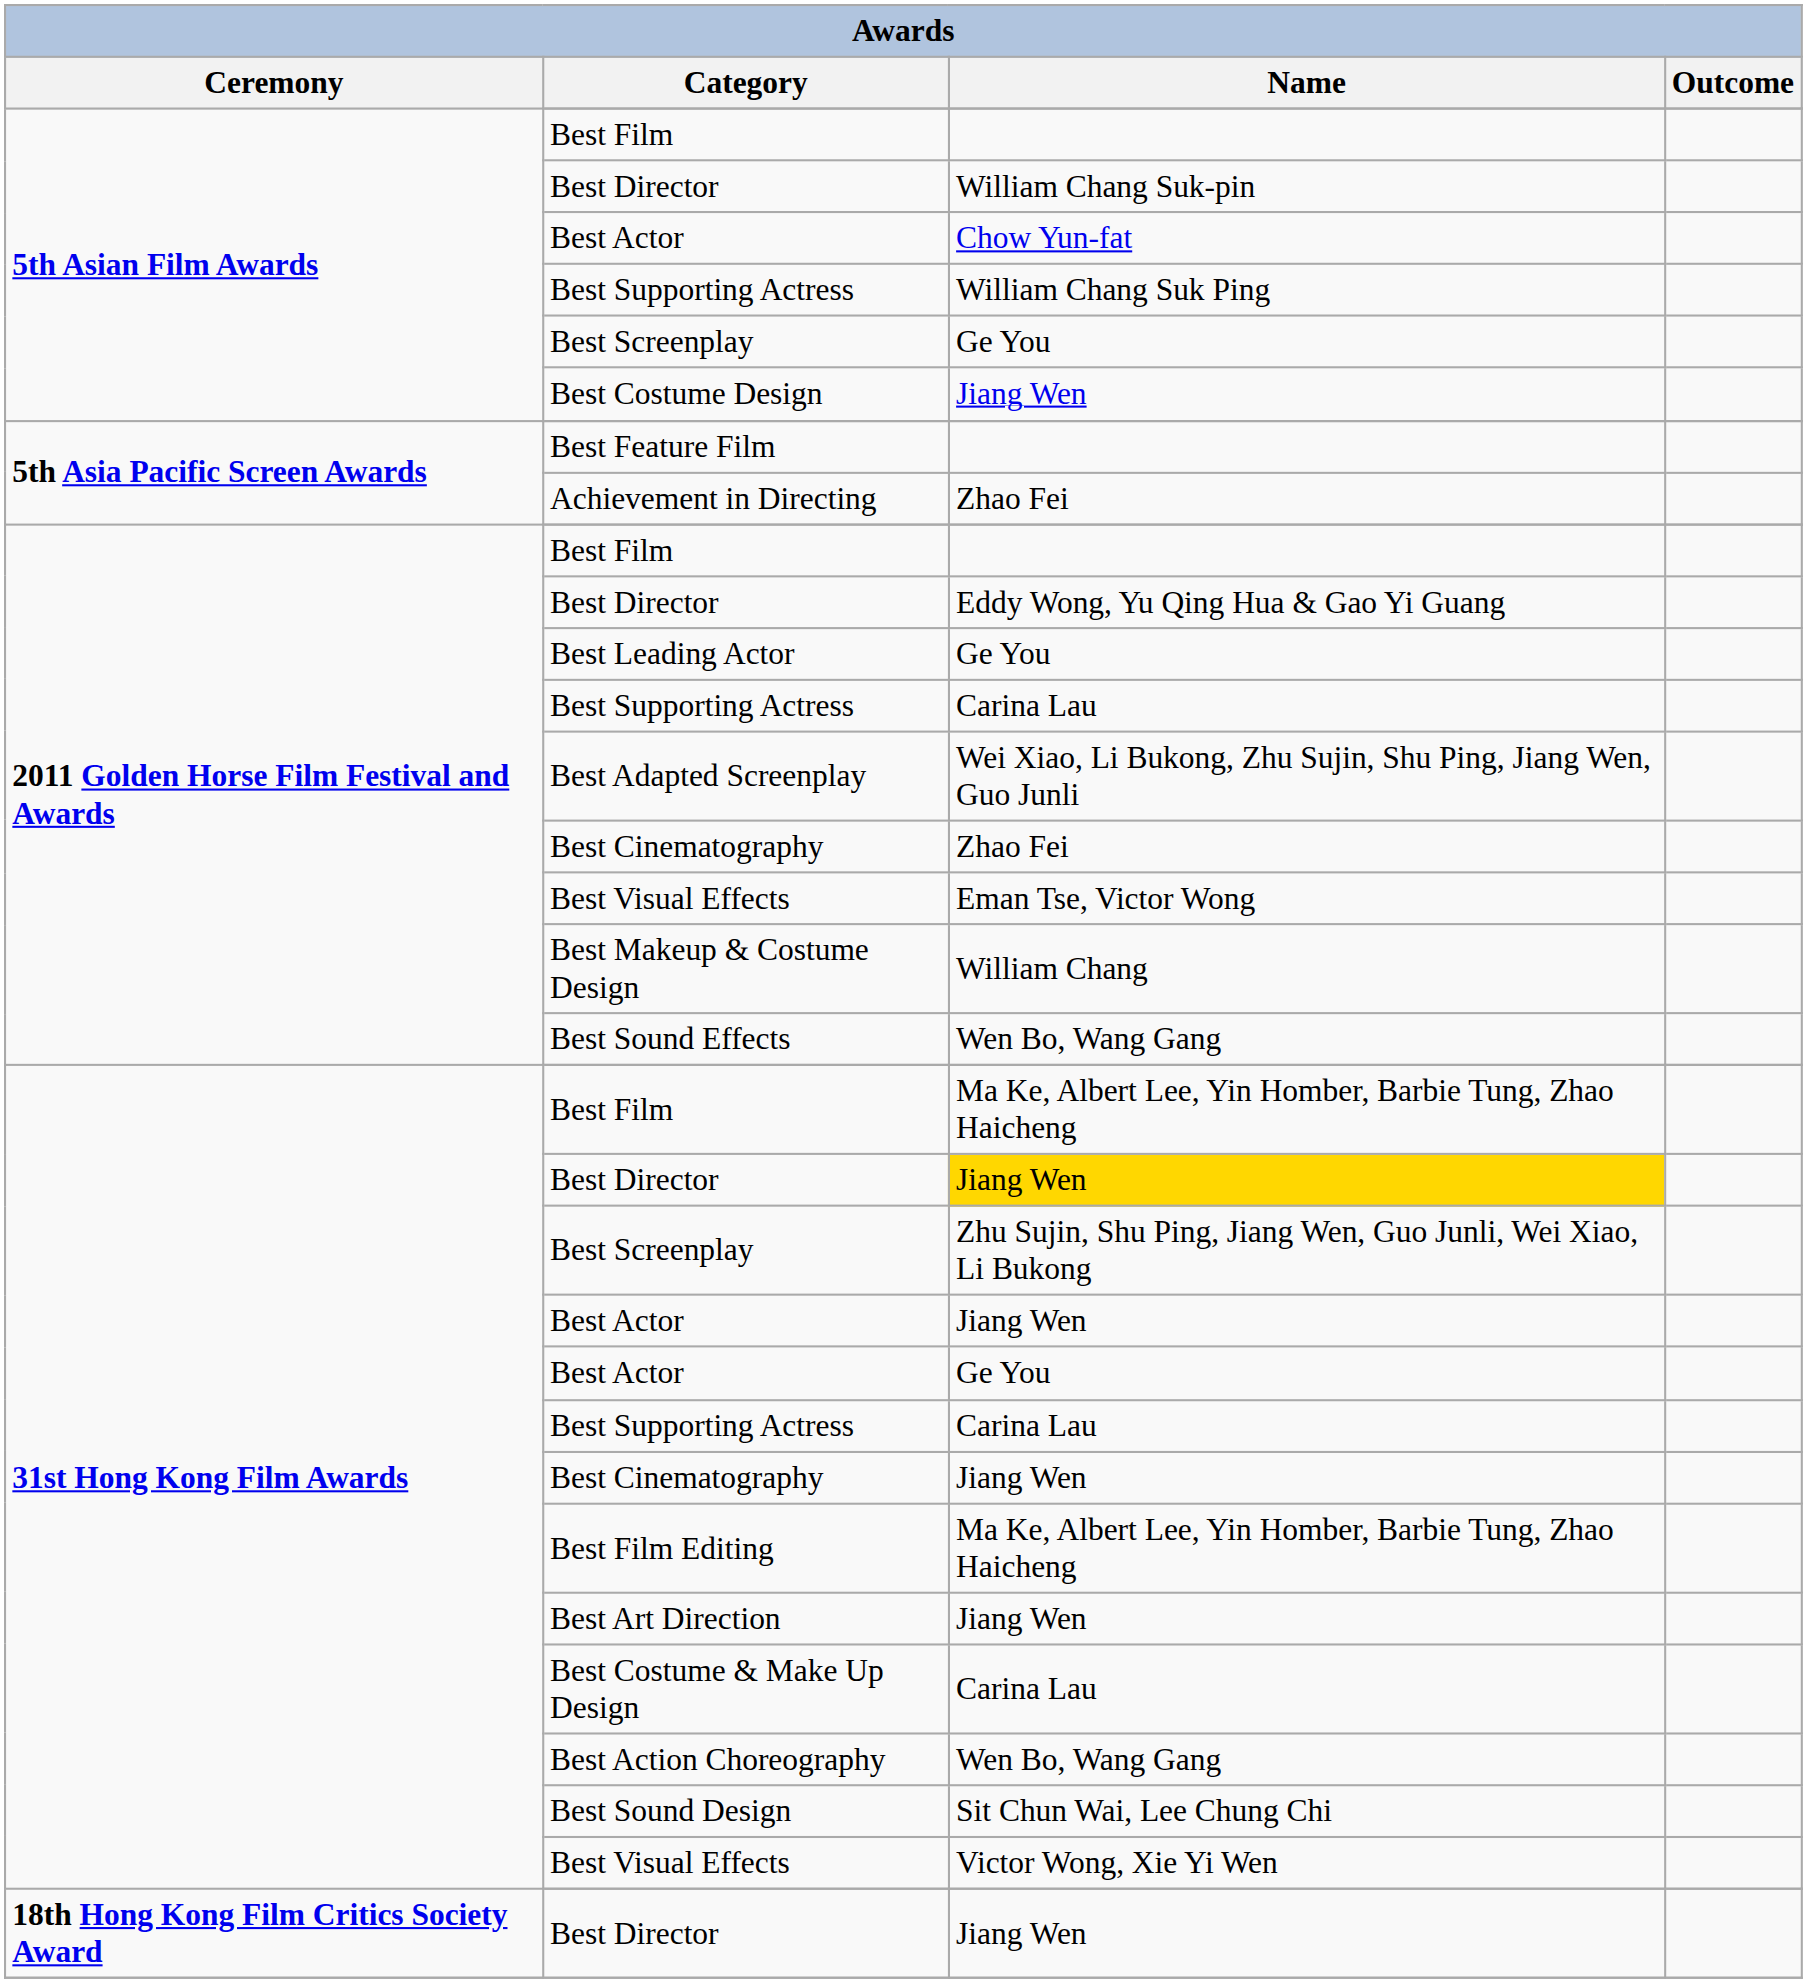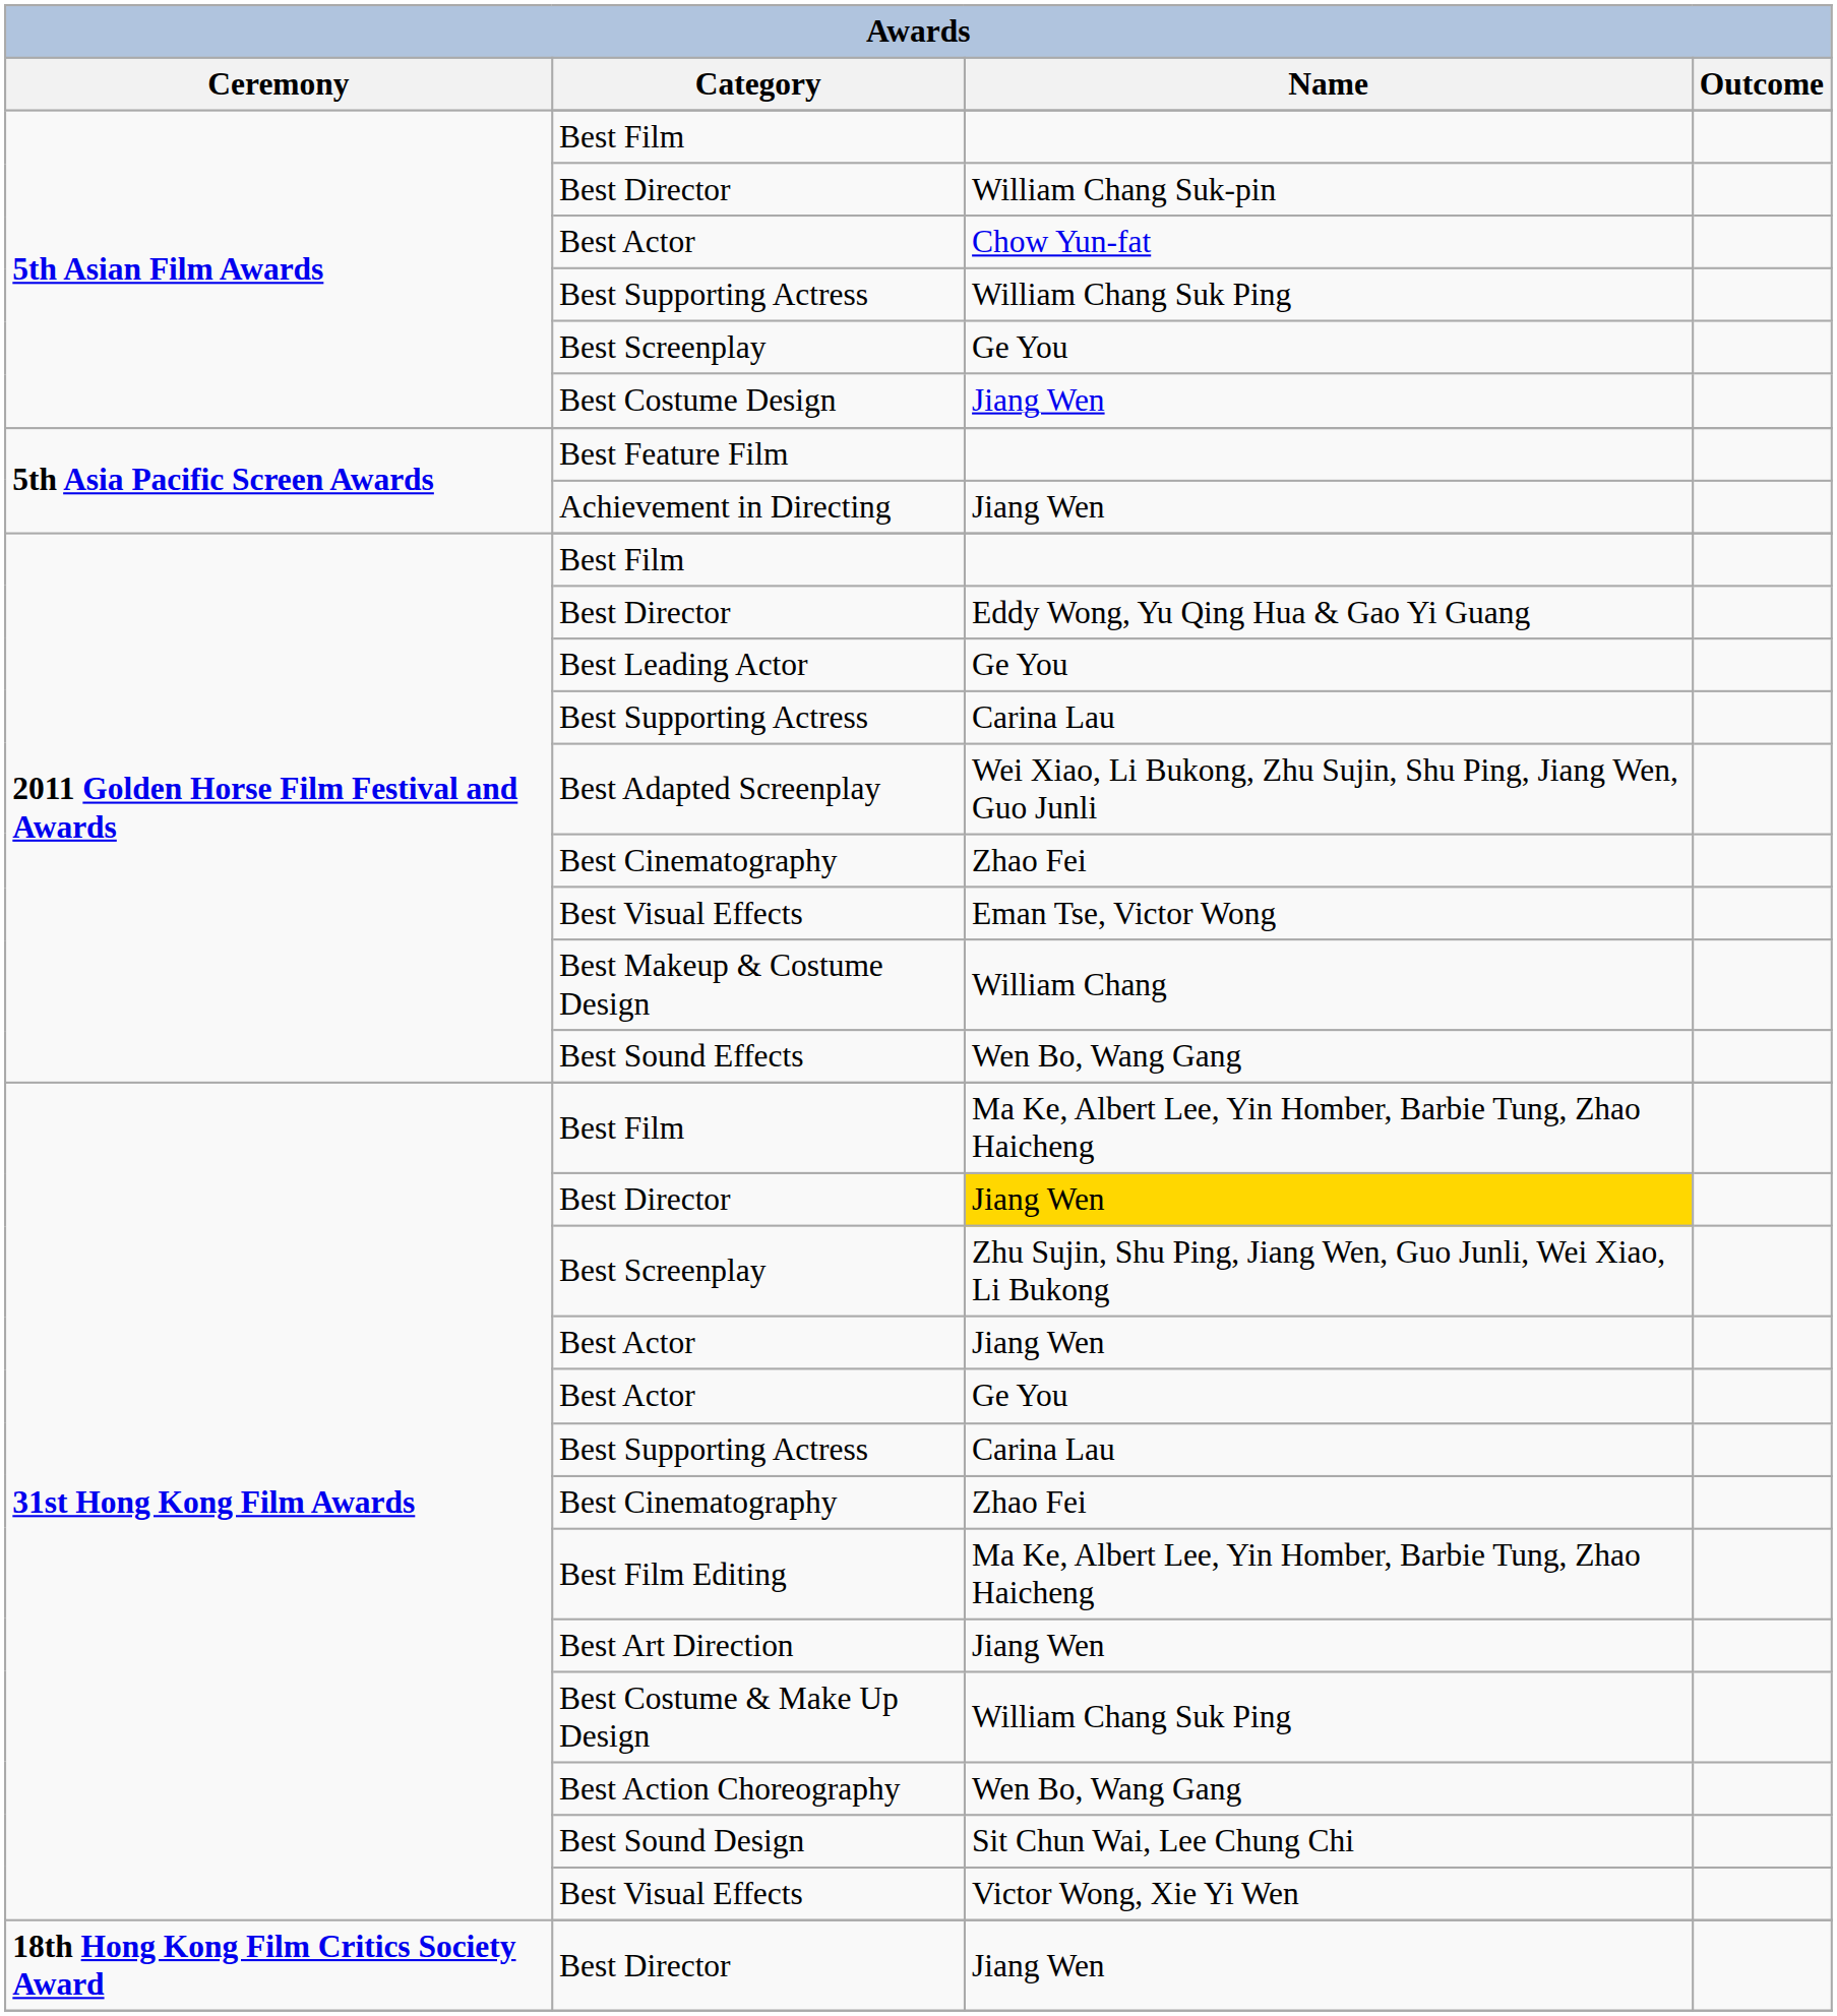 <table class="wikitable" style="font-size:95%">
 <tr style="background:#ccc; text-align:center;">
 <th colspan="5" style="background: LightSteelBlue;">Awards</th>
 </tr>
 <tr style="background:#ccc; text-align:center;">
 <th>Ceremony</th>
 <th>Category</th>
 <th>Name</th>
 <th>Outcome</th>
 </tr>
 <tr>
 <td rowspan=7><strong><a href='#'>5th Asian Film Awards</a></strong></td>
 </tr>
 <tr>
 <td>Best Film</td>
 <td></td>
 <td></td>
 </tr>
 <tr>
 <td>Best Director</td>
 <td>William Chang Suk-pin</td>
 <td></td>
 </tr>
 <tr>
 <td>Best Actor</td>
 <td><a href='#'>Chow Yun-fat</a></td>
 <td></td>
 </tr>
 <tr>
 <td>Best Supporting Actress</td>
 <td>William Chang Suk Ping</td>
 <td></td>
 </tr>
 <tr>
 <td>Best Screenplay</td>
 <td>Ge You</td>
 <td></td>
 </tr>
 <tr>
 <td>Best Costume Design</td>
 <td><a href='#'>Jiang Wen</a></td>
 <td></td>
 </tr>
 <tr>
 <td rowspan=3><strong>5th <a href='#'>Asia Pacific Screen Awards</a></strong></td>
 </tr>
 <tr>
 <td>Best Feature Film</td>
 <td></td>
 <td></td>
 </tr>
 <tr>
 <td>Achievement in Directing</td>
-<td>Zhao Fei</td>
+<td>Jiang Wen</td>
 <td></td>
 </tr>
 <tr>
 <td rowspan=10><strong>2011 <a href='#'>Golden Horse Film Festival and Awards</a></strong></td>
 </tr>
 <tr>
 <td>Best Film</td>
 <td></td>
 <td></td>
 </tr>
 <tr>
 <td>Best Director</td>
 <td>Eddy Wong, Yu Qing Hua & Gao Yi Guang</td>
 <td></td>
 </tr>
 <tr>
 <td>Best Leading Actor</td>
 <td>Ge You</td>
 <td></td>
 </tr>
 <tr>
 <td>Best Supporting Actress</td>
 <td>Carina Lau</td>
 <td></td>
 </tr>
 <tr>
 <td>Best Adapted Screenplay</td>
 <td>Wei Xiao, Li Bukong, Zhu Sujin, Shu Ping, Jiang Wen, Guo Junli</td>
 <td></td>
 </tr>
 <tr>
 <td>Best Cinematography</td>
 <td>Zhao Fei</td>
 <td></td>
 </tr>
 <tr>
 <td>Best Visual Effects</td>
 <td>Eman Tse, Victor Wong</td>
 <td></td>
 </tr>
 <tr>
 <td>Best Makeup & Costume Design</td>
 <td>William Chang</td>
 <td></td>
 </tr>
 <tr>
 <td>Best Sound Effects</td>
 <td>Wen Bo, Wang Gang</td>
 <td></td>
 </tr>
 <tr>
 <td rowspan=14><strong><a href='#'>31st Hong Kong Film Awards</a></strong></td>
 </tr>
 <tr>
 <td>Best Film</td>
 <td>Ma Ke, Albert Lee, Yin Homber, Barbie Tung, Zhao Haicheng</td>
 <td></td>
 </tr>
 <tr>
 <td>Best Director</td>
 <td style="background: gold;">Jiang Wen</td>
 <td></td>
 </tr>
 <tr>
 <td>Best Screenplay</td>
 <td>Zhu Sujin, Shu Ping, Jiang Wen, Guo Junli, Wei Xiao, Li Bukong</td>
 <td></td>
 </tr>
 <tr>
 <td>Best Actor</td>
 <td>Jiang Wen</td>
 <td></td>
 </tr>
 <tr>
 <td>Best Actor</td>
 <td>Ge You</td>
 <td></td>
 </tr>
 <tr>
 <td>Best Supporting Actress</td>
 <td>Carina Lau</td>
 <td></td>
 </tr>
 <tr>
 <td>Best Cinematography</td>
-<td>Jiang Wen</td>
+<td>Zhao Fei</td>
 <td></td>
 </tr>
 <tr>
 <td>Best Film Editing</td>
 <td>Ma Ke, Albert Lee, Yin Homber, Barbie Tung, Zhao Haicheng</td>
 <td></td>
 </tr>
 <tr>
 <td>Best Art Direction</td>
 <td>Jiang Wen</td>
 <td></td>
 </tr>
 <tr>
 <td>Best Costume & Make Up Design</td>
-<td>Carina Lau</td>
+<td>William Chang Suk Ping</td>
 <td></td>
 </tr>
 <tr>
 <td>Best Action Choreography</td>
 <td>Wen Bo, Wang Gang</td>
 <td></td>
 </tr>
 <tr>
 <td>Best Sound Design</td>
 <td>Sit Chun Wai, Lee Chung Chi</td>
 <td></td>
 </tr>
 <tr>
 <td>Best Visual Effects</td>
 <td>Victor Wong, Xie Yi Wen</td>
 <td></td>
 </tr>
 <tr>
 <td rowspan=2><strong>18th <a href='#'>Hong Kong Film Critics Society Award</a></strong></td>
 </tr>
 <tr>
 <td>Best Director</td>
 <td>Jiang Wen</td>
 <td></td>
 </tr>
 <tr>
 </tr>
 </table>
